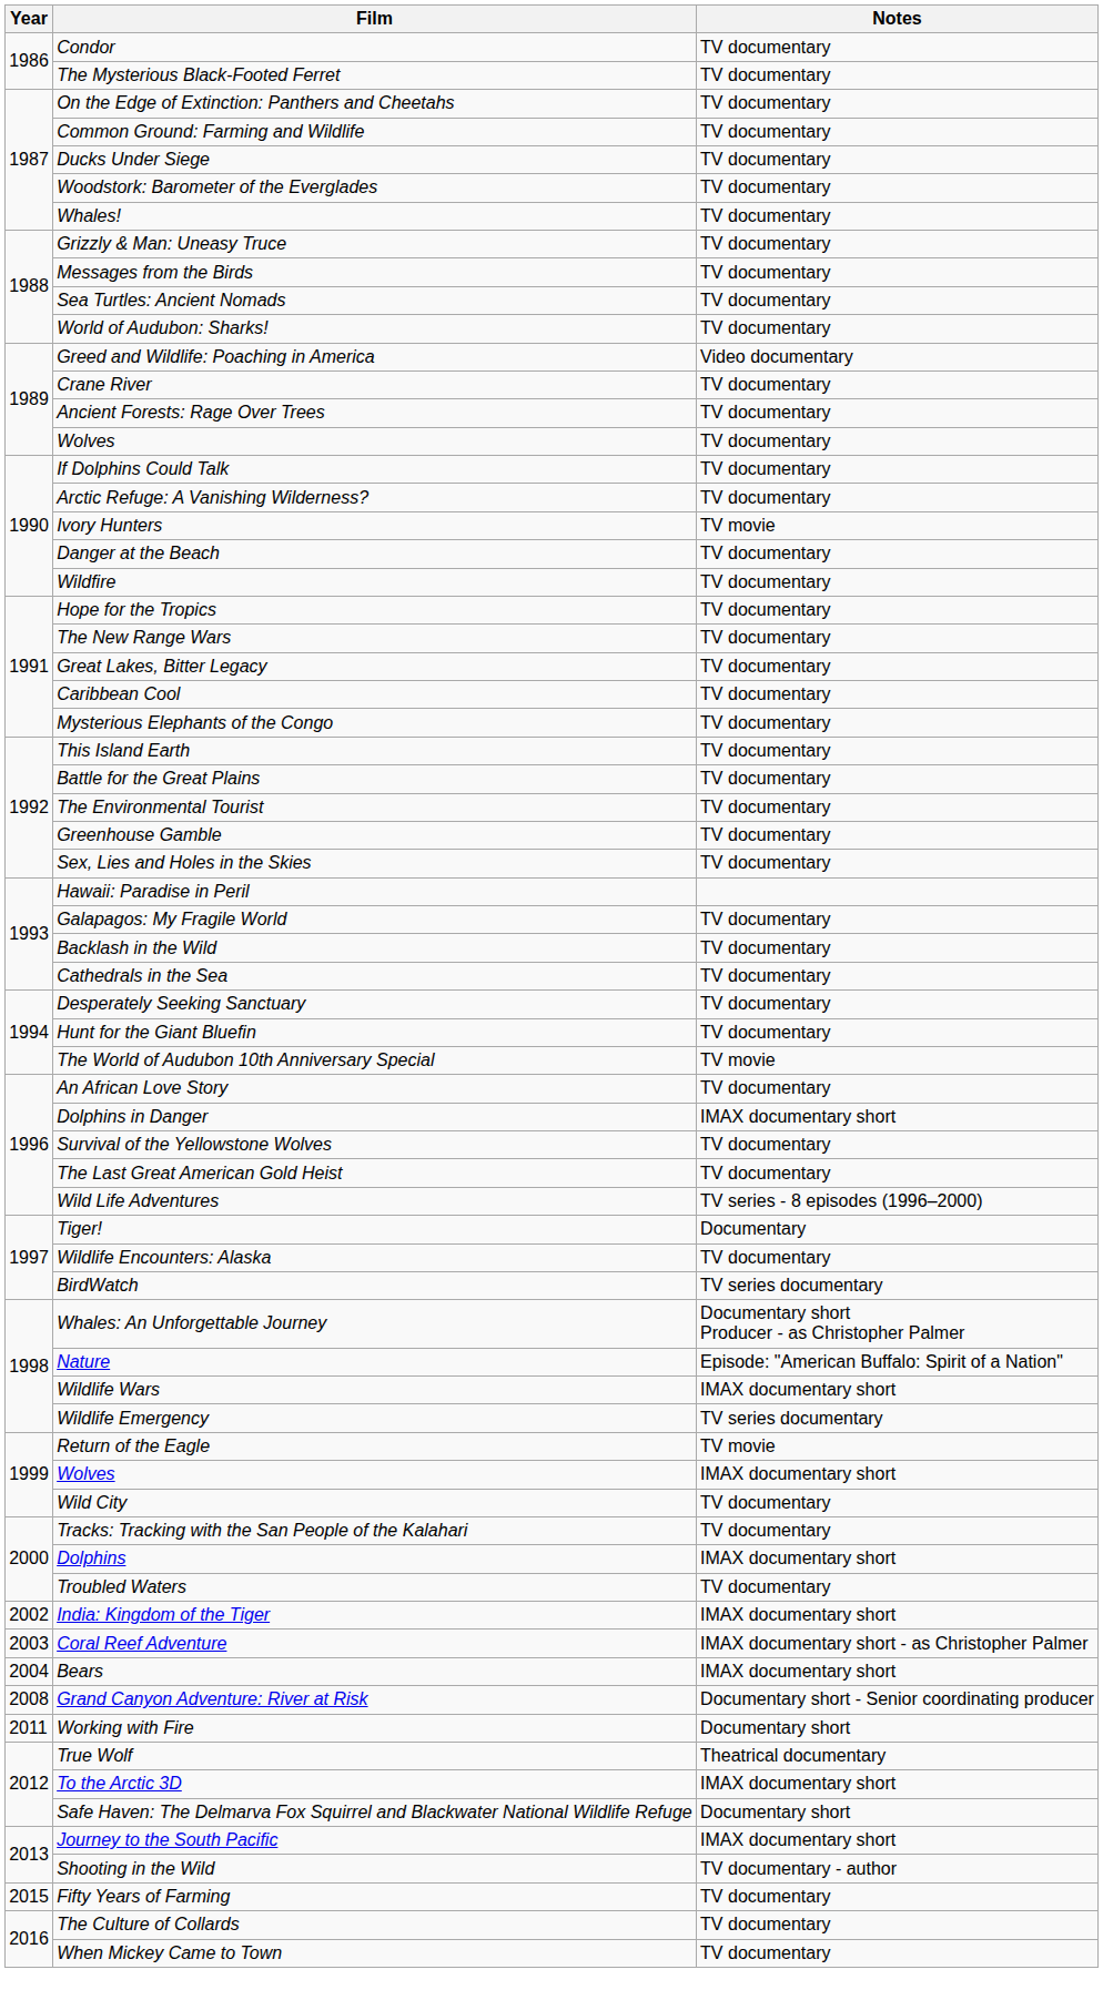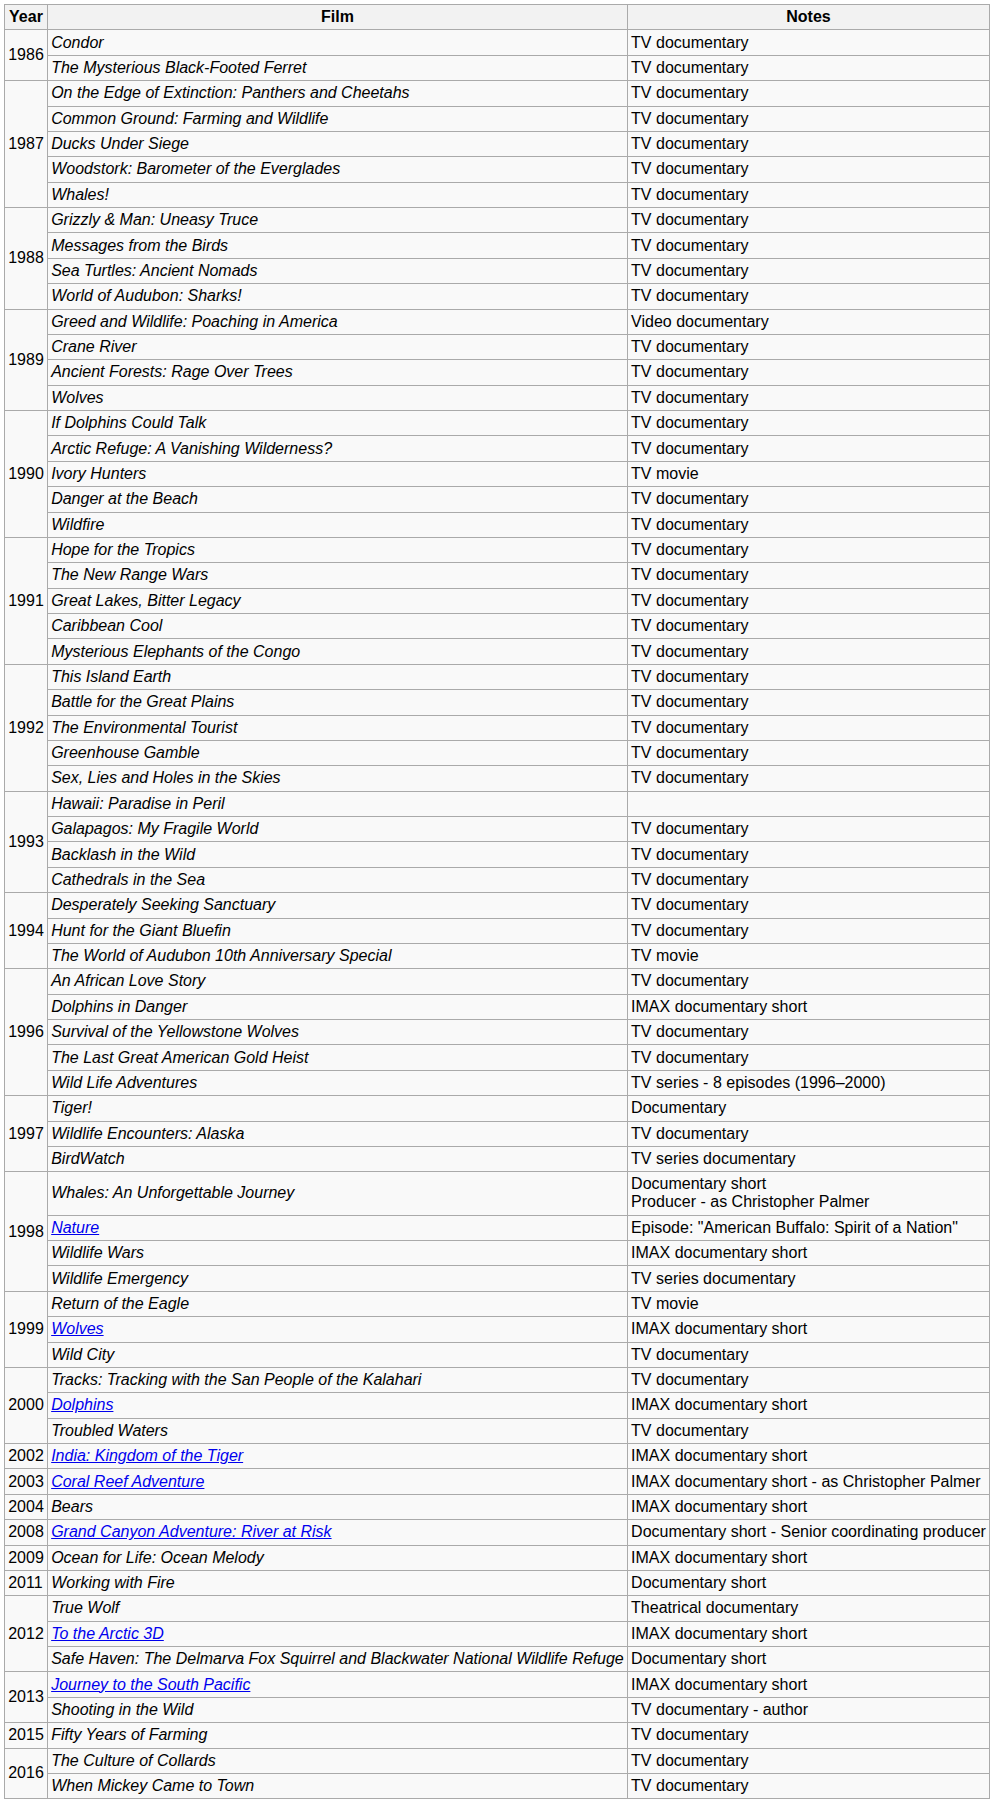 <table class="wikitable">
 <tr>
 <th>Year</th>
 <th>Film</th>
 <th>Notes</th>
 </tr>
 <tr>
 <td rowspan="2">1986</td>
 <td><em>Condor</em></td>
 <td>TV documentary</td>
 </tr>
 <tr>
 <td><em>The Mysterious Black-Footed Ferret</em></td>
 <td>TV documentary</td>
 </tr>
 <tr>
 <td rowspan="5">1987</td>
 <td><em>On the Edge of Extinction: Panthers and Cheetahs</em></td>
 <td>TV documentary</td>
 </tr>
 <tr>
 <td><em>Common Ground: Farming and Wildlife</em></td>
 <td>TV documentary</td>
 </tr>
 <tr>
 <td><em>Ducks Under Siege</em></td>
 <td>TV documentary</td>
 </tr>
 <tr>
 <td><em>Woodstork: Barometer of the Everglades</em></td>
 <td>TV documentary</td>
 </tr>
 <tr>
 <td><em>Whales!</em></td>
 <td>TV documentary</td>
 </tr>
 <tr>
 <td rowspan="4">1988</td>
 <td><em>Grizzly & Man: Uneasy Truce</em></td>
 <td>TV documentary</td>
 </tr>
 <tr>
 <td><em>Messages from the Birds</em></td>
 <td>TV documentary</td>
 </tr>
 <tr>
 <td><em>Sea Turtles: Ancient Nomads</em></td>
 <td>TV documentary</td>
 </tr>
 <tr>
 <td><em>World of Audubon: Sharks!</em></td>
 <td>TV documentary</td>
 </tr>
 <tr>
 <td rowspan="4">1989</td>
 <td><em>Greed and Wildlife: Poaching in America</em></td>
 <td>Video documentary</td>
 </tr>
 <tr>
 <td><em>Crane River</em></td>
 <td>TV documentary</td>
 </tr>
 <tr>
 <td><em>Ancient Forests: Rage Over Trees</em></td>
 <td>TV documentary</td>
 </tr>
 <tr>
 <td><em>Wolves</em></td>
 <td>TV documentary</td>
 </tr>
 <tr>
 <td rowspan="5">1990</td>
 <td><em>If Dolphins Could Talk</em></td>
 <td>TV documentary</td>
 </tr>
 <tr>
 <td><em>Arctic Refuge: A Vanishing Wilderness?</em></td>
 <td>TV documentary</td>
 </tr>
 <tr>
 <td><em>Ivory Hunters</em></td>
 <td>TV movie</td>
 </tr>
 <tr>
 <td><em>Danger at the Beach</em></td>
 <td>TV documentary</td>
 </tr>
 <tr>
 <td><em>Wildfire</em></td>
 <td>TV documentary</td>
 </tr>
 <tr>
 <td rowspan="5">1991</td>
 <td><em>Hope for the Tropics</em></td>
 <td>TV documentary</td>
 </tr>
 <tr>
 <td><em>The New Range Wars</em></td>
 <td>TV documentary</td>
 </tr>
 <tr>
 <td><em>Great Lakes, Bitter Legacy</em></td>
 <td>TV documentary</td>
 </tr>
 <tr>
 <td><em>Caribbean Cool</em></td>
 <td>TV documentary</td>
 </tr>
 <tr>
 <td><em>Mysterious Elephants of the Congo</em></td>
 <td>TV documentary</td>
 </tr>
 <tr>
 <td rowspan="5">1992</td>
 <td><em>This Island Earth</em></td>
 <td>TV documentary</td>
 </tr>
 <tr>
 <td><em>Battle for the Great Plains</em></td>
 <td>TV documentary</td>
 </tr>
 <tr>
 <td><em>The Environmental Tourist</em></td>
 <td>TV documentary</td>
 </tr>
 <tr>
 <td><em>Greenhouse Gamble</em></td>
 <td>TV documentary</td>
 </tr>
 <tr>
 <td><em>Sex, Lies and Holes in the Skies</em></td>
 <td>TV documentary</td>
 </tr>
 <tr>
 <td rowspan="4">1993</td>
 <td><em>Hawaii: Paradise in Peril</em></td>
 <td></td>
 </tr>
 <tr>
 <td><em>Galapagos: My Fragile World</em></td>
 <td>TV documentary</td>
 </tr>
 <tr>
 <td><em>Backlash in the Wild</em></td>
 <td>TV documentary</td>
 </tr>
 <tr>
 <td><em>Cathedrals in the Sea</em></td>
 <td>TV documentary</td>
 </tr>
 <tr>
 <td rowspan="3">1994</td>
 <td><em>Desperately Seeking Sanctuary</em></td>
 <td>TV documentary</td>
 </tr>
 <tr>
 <td><em>Hunt for the Giant Bluefin</em></td>
 <td>TV documentary</td>
 </tr>
 <tr>
 <td><em>The World of Audubon 10th Anniversary Special</em></td>
 <td>TV movie</td>
 </tr>
 <tr>
 <td rowspan="5">1996</td>
 <td><em>An African Love Story</em></td>
 <td>TV documentary</td>
 </tr>
 <tr>
 <td><em>Dolphins in Danger</em></td>
 <td>IMAX documentary short</td>
 </tr>
 <tr>
 <td><em>Survival of the Yellowstone Wolves</em></td>
 <td>TV documentary</td>
 </tr>
 <tr>
 <td><em>The Last Great American Gold Heist</em></td>
 <td>TV documentary</td>
 </tr>
 <tr>
 <td><em>Wild Life Adventures</em></td>
 <td>TV series - 8 episodes (1996–2000)</td>
 </tr>
 <tr>
 <td rowspan="3">1997</td>
 <td><em>Tiger!</em></td>
 <td>Documentary</td>
 </tr>
 <tr>
 <td><em>Wildlife Encounters: Alaska</em></td>
 <td>TV documentary</td>
 </tr>
 <tr>
 <td><em>BirdWatch</em></td>
 <td>TV series documentary</td>
 </tr>
 <tr>
 <td rowspan="4">1998</td>
 <td><em>Whales: An Unforgettable Journey</em></td>
 <td>Documentary short<br>Producer - as Christopher Palmer</td>
 </tr>
 <tr>
 <td><em><a href='#'>Nature</a></em></td>
 <td>Episode: "American Buffalo: Spirit of a Nation"</td>
 </tr>
 <tr>
 <td><em>Wildlife Wars</em></td>
 <td>IMAX documentary short</td>
 </tr>
 <tr>
 <td><em>Wildlife Emergency</em></td>
 <td>TV series documentary</td>
 </tr>
 <tr>
 <td rowspan="3">1999</td>
 <td><em>Return of the Eagle</em></td>
 <td>TV movie</td>
 </tr>
 <tr>
 <td><em><a href='#'>Wolves</a></em></td>
 <td>IMAX documentary short</td>
 </tr>
 <tr>
 <td><em>Wild City</em></td>
 <td>TV documentary</td>
 </tr>
 <tr>
 <td rowspan="3">2000</td>
 <td><em>Tracks: Tracking with the San People of the Kalahari</em></td>
 <td>TV documentary</td>
 </tr>
 <tr>
 <td><em><a href='#'>Dolphins</a></em></td>
 <td>IMAX documentary short</td>
 </tr>
 <tr>
 <td><em>Troubled Waters</em></td>
 <td>TV documentary</td>
 </tr>
 <tr>
 <td>2002</td>
 <td><em><a href='#'>India: Kingdom of the Tiger</a></em></td>
 <td>IMAX documentary short</td>
 </tr>
 <tr>
 <td>2003</td>
 <td><em><a href='#'>Coral Reef Adventure</a></em></td>
 <td>IMAX documentary short - as Christopher Palmer</td>
 </tr>
 <tr>
 <td>2004</td>
 <td><em>Bears</em></td>
 <td>IMAX documentary short</td>
 </tr>
 <tr>
 <td>2008</td>
 <td><em><a href='#'>Grand Canyon Adventure: River at Risk</a></em></td>
 <td>Documentary short - Senior coordinating producer</td>
 </tr>
 <tr>
+<td>2009</td>
+<td><em>Ocean for Life: Ocean Melody</em></td>
+<td>IMAX documentary short</td>
+</tr>
+<tr>
 <td>2011</td>
 <td><em>Working with Fire</em></td>
 <td>Documentary short</td>
 </tr>
 <tr>
 <td rowspan="3">2012</td>
 <td><em>True Wolf</em></td>
 <td>Theatrical documentary</td>
 </tr>
 <tr>
 <td><em><a href='#'>To the Arctic 3D</a></em></td>
 <td>IMAX documentary short</td>
 </tr>
 <tr>
 <td><em>Safe Haven: The Delmarva Fox Squirrel and Blackwater National Wildlife Refuge</em></td>
 <td>Documentary short</td>
 </tr>
 <tr>
 <td rowspan="2">2013</td>
 <td><em><a href='#'>Journey to the South Pacific</a></em></td>
 <td>IMAX documentary short</td>
 </tr>
 <tr>
 <td><em>Shooting in the Wild</em></td>
 <td>TV documentary - author</td>
 </tr>
 <tr>
 <td>2015</td>
 <td><em>Fifty Years of Farming</em></td>
 <td>TV documentary</td>
 </tr>
 <tr>
 <td rowspan="2">2016</td>
 <td><em>The Culture of Collards</em></td>
 <td>TV documentary</td>
 </tr>
 <tr>
 <td><em>When Mickey Came to Town</em></td>
 <td>TV documentary</td>
 </tr>
 </table>
